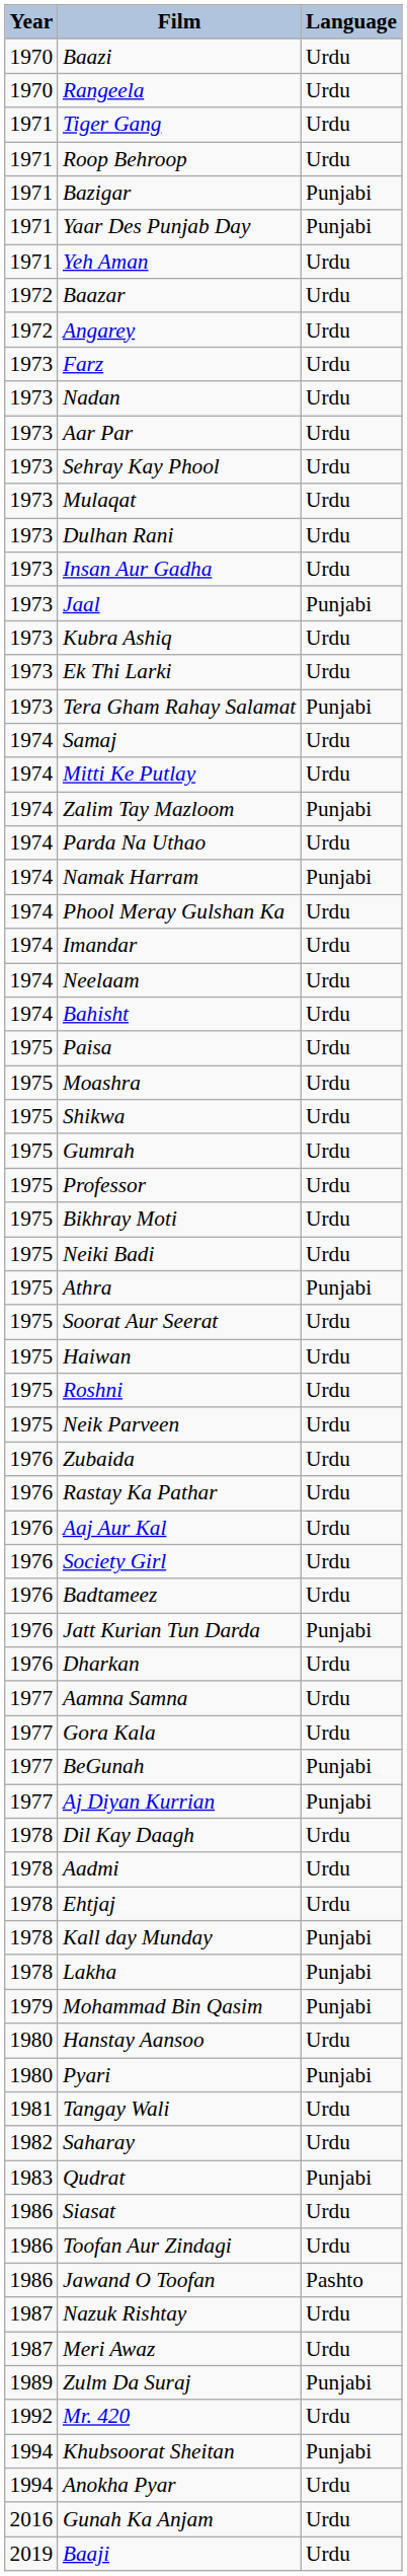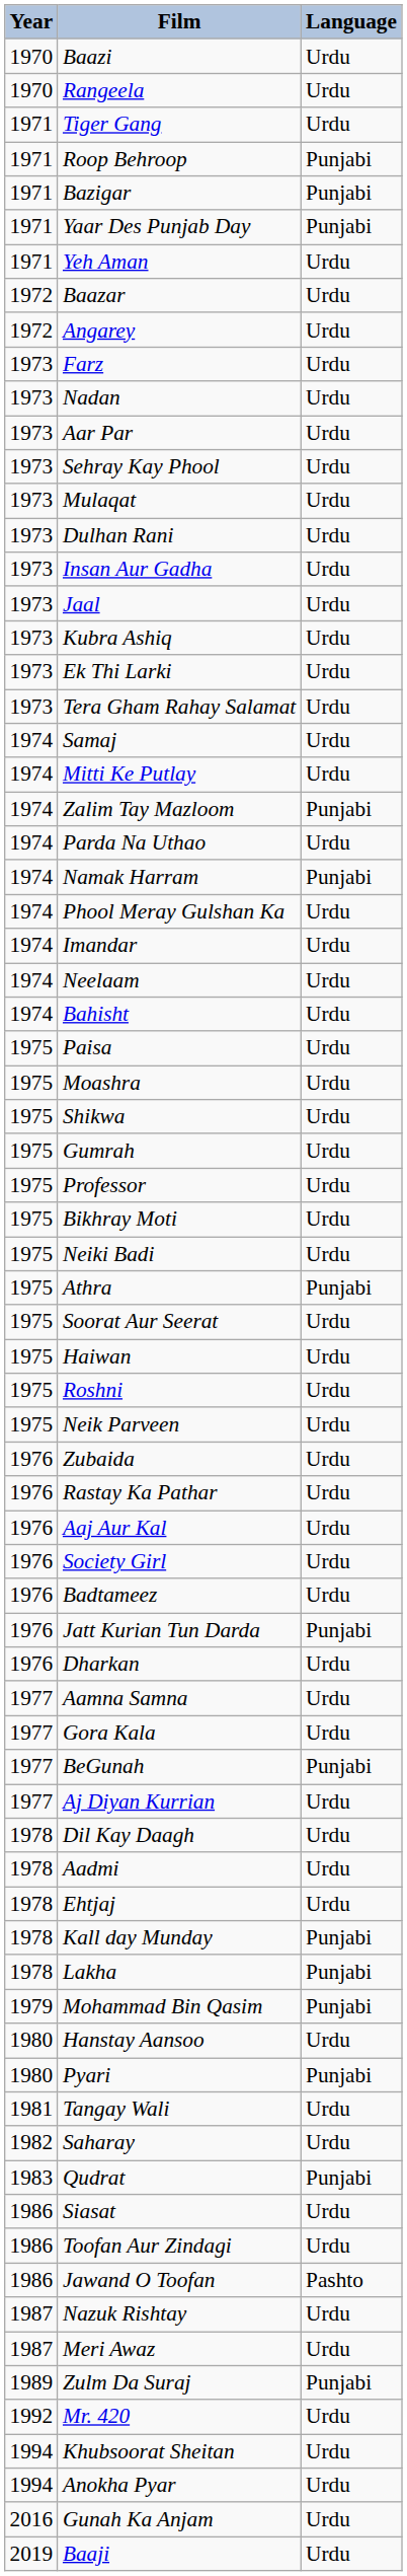 <table class="wikitable sortable plainrowheaders">
 <tr>
 <th style="background:#B0C4DE;">Year</th>
 <th style="background:#B0C4DE;">Film</th>
 <th style="background:#B0C4DE;">Language</th>
 </tr>
 <tr>
 <td>1970</td>
 <td><em>Baazi</em></td>
 <td>Urdu</td>
 </tr>
 <tr>
 <td>1970</td>
 <td><em><a href='#'>Rangeela</a></em></td>
 <td>Urdu</td>
 </tr>
 <tr>
 <td>1971</td>
 <td><em><a href='#'>Tiger Gang</a></em></td>
 <td>Urdu</td>
 </tr>
 <tr>
 <td>1971</td>
 <td><em>Roop Behroop</em></td>
-<td>Urdu</td>
+<td>Punjabi</td>
 </tr>
 <tr>
 <td>1971</td>
 <td><em>Bazigar</em></td>
 <td>Punjabi</td>
 </tr>
 <tr>
 <td>1971</td>
 <td><em>Yaar Des Punjab Day</em></td>
 <td>Punjabi</td>
 </tr>
 <tr>
 <td>1971</td>
 <td><em><a href='#'>Yeh Aman</a></em></td>
 <td>Urdu</td>
 </tr>
 <tr>
 <td>1972</td>
 <td><em>Baazar</em></td>
 <td>Urdu</td>
 </tr>
 <tr>
 <td>1972</td>
 <td><em><a href='#'>Angarey</a></em></td>
 <td>Urdu</td>
 </tr>
 <tr>
 <td>1973</td>
 <td><em><a href='#'>Farz</a></em></td>
 <td>Urdu</td>
 </tr>
 <tr>
 <td>1973</td>
 <td><em>Nadan</em></td>
 <td>Urdu</td>
 </tr>
 <tr>
 <td>1973</td>
 <td><em>Aar Par</em></td>
 <td>Urdu</td>
 </tr>
 <tr>
 <td>1973</td>
 <td><em>Sehray Kay Phool</em></td>
 <td>Urdu</td>
 </tr>
 <tr>
 <td>1973</td>
 <td><em>Mulaqat</em></td>
 <td>Urdu</td>
 </tr>
 <tr>
 <td>1973</td>
 <td><em>Dulhan Rani</em></td>
 <td>Urdu</td>
 </tr>
 <tr>
 <td>1973</td>
 <td><em><a href='#'>Insan Aur Gadha</a></em></td>
 <td>Urdu</td>
 </tr>
 <tr>
 <td>1973</td>
 <td><em><a href='#'>Jaal</a></em></td>
-<td>Punjabi</td>
+<td>Urdu</td>
 </tr>
 <tr>
 <td>1973</td>
 <td><em>Kubra Ashiq</em></td>
 <td>Urdu</td>
 </tr>
 <tr>
 <td>1973</td>
 <td><em>Ek Thi Larki</em></td>
 <td>Urdu</td>
 </tr>
 <tr>
 <td>1973</td>
 <td><em>Tera Gham Rahay Salamat</em></td>
-<td>Punjabi</td>
+<td>Urdu</td>
 </tr>
 <tr>
 <td>1974</td>
 <td><em>Samaj</em></td>
 <td>Urdu</td>
 </tr>
 <tr>
 <td>1974</td>
 <td><em><a href='#'>Mitti Ke Putlay</a></em></td>
 <td>Urdu</td>
 </tr>
 <tr>
 <td>1974</td>
 <td><em>Zalim Tay Mazloom</em></td>
 <td>Punjabi</td>
 </tr>
 <tr>
 <td>1974</td>
 <td><em>Parda Na Uthao</em></td>
 <td>Urdu</td>
 </tr>
 <tr>
 <td>1974</td>
 <td><em>Namak Harram</em></td>
 <td>Punjabi</td>
 </tr>
 <tr>
 <td>1974</td>
 <td><em>Phool Meray Gulshan Ka</em></td>
 <td>Urdu</td>
 </tr>
 <tr>
 <td>1974</td>
 <td><em>Imandar</em></td>
 <td>Urdu</td>
 </tr>
 <tr>
 <td>1974</td>
 <td><em>Neelaam</em></td>
 <td>Urdu</td>
 </tr>
 <tr>
 <td>1974</td>
 <td><em><a href='#'>Bahisht</a></em></td>
 <td>Urdu</td>
 </tr>
 <tr>
 <td>1975</td>
 <td><em>Paisa</em></td>
 <td>Urdu</td>
 </tr>
 <tr>
 <td>1975</td>
 <td><em>Moashra</em></td>
 <td>Urdu</td>
 </tr>
 <tr>
 <td>1975</td>
 <td><em>Shikwa</em></td>
 <td>Urdu</td>
 </tr>
 <tr>
 <td>1975</td>
 <td><em>Gumrah</em></td>
 <td>Urdu</td>
 </tr>
 <tr>
 <td>1975</td>
 <td><em>Professor</em></td>
 <td>Urdu</td>
 </tr>
 <tr>
 <td>1975</td>
 <td><em>Bikhray Moti</em></td>
 <td>Urdu</td>
 </tr>
 <tr>
 <td>1975</td>
 <td><em>Neiki Badi</em></td>
 <td>Urdu</td>
 </tr>
 <tr>
 <td>1975</td>
 <td><em>Athra</em></td>
 <td>Punjabi</td>
 </tr>
 <tr>
 <td>1975</td>
 <td><em>Soorat Aur Seerat</em></td>
 <td>Urdu</td>
 </tr>
 <tr>
 <td>1975</td>
 <td><em>Haiwan</em></td>
 <td>Urdu</td>
 </tr>
 <tr>
 <td>1975</td>
 <td><em><a href='#'>Roshni</a></em></td>
 <td>Urdu</td>
 </tr>
 <tr>
 <td>1975</td>
 <td><em>Neik Parveen</em></td>
 <td>Urdu</td>
 </tr>
 <tr>
 <td>1976</td>
 <td><em>Zubaida</em></td>
 <td>Urdu</td>
 </tr>
 <tr>
 <td>1976</td>
 <td><em>Rastay Ka Pathar</em></td>
 <td>Urdu</td>
 </tr>
 <tr>
 <td>1976</td>
 <td><em><a href='#'>Aaj Aur Kal</a></em></td>
 <td>Urdu</td>
 </tr>
 <tr>
 <td>1976</td>
 <td><em><a href='#'>Society Girl</a></em></td>
 <td>Urdu</td>
 </tr>
 <tr>
 <td>1976</td>
 <td><em>Badtameez</em></td>
 <td>Urdu</td>
 </tr>
 <tr>
 <td>1976</td>
 <td><em>Jatt Kurian Tun Darda</em></td>
 <td>Punjabi</td>
 </tr>
 <tr>
 <td>1976</td>
 <td><em>Dharkan</em></td>
 <td>Urdu</td>
 </tr>
 <tr>
 <td>1977</td>
 <td><em>Aamna Samna</em></td>
 <td>Urdu</td>
 </tr>
 <tr>
 <td>1977</td>
 <td><em>Gora Kala</em></td>
 <td>Urdu</td>
 </tr>
 <tr>
 <td>1977</td>
 <td><em>BeGunah</em></td>
 <td>Punjabi</td>
 </tr>
 <tr>
 <td>1977</td>
 <td><em><a href='#'>Aj Diyan Kurrian</a></em></td>
-<td>Punjabi</td>
+<td>Urdu</td>
 </tr>
 <tr>
 <td>1978</td>
 <td><em>Dil Kay Daagh</em></td>
 <td>Urdu</td>
 </tr>
 <tr>
 <td>1978</td>
 <td><em>Aadmi</em></td>
 <td>Urdu</td>
 </tr>
 <tr>
 <td>1978</td>
 <td><em>Ehtjaj</em></td>
 <td>Urdu</td>
 </tr>
 <tr>
 <td>1978</td>
 <td><em>Kall day Munday</em></td>
 <td>Punjabi</td>
 </tr>
 <tr>
 <td>1978</td>
 <td><em>Lakha</em></td>
 <td>Punjabi</td>
 </tr>
 <tr>
 <td>1979</td>
 <td><em>Mohammad Bin Qasim</em></td>
 <td>Punjabi</td>
 </tr>
 <tr>
 <td>1980</td>
 <td><em>Hanstay Aansoo</em></td>
 <td>Urdu</td>
 </tr>
 <tr>
 <td>1980</td>
 <td><em>Pyari</em></td>
 <td>Punjabi</td>
 </tr>
 <tr>
 <td>1981</td>
 <td><em>Tangay Wali</em></td>
 <td>Urdu</td>
 </tr>
 <tr>
 <td>1982</td>
 <td><em>Saharay</em></td>
 <td>Urdu</td>
 </tr>
 <tr>
 <td>1983</td>
 <td><em>Qudrat</em></td>
 <td>Punjabi</td>
 </tr>
 <tr>
 <td>1986</td>
 <td><em>Siasat</em></td>
 <td>Urdu</td>
 </tr>
 <tr>
 <td>1986</td>
 <td><em>Toofan Aur Zindagi</em></td>
 <td>Urdu</td>
 </tr>
 <tr>
 <td>1986</td>
 <td><em>Jawand O Toofan</em></td>
 <td>Pashto</td>
 </tr>
 <tr>
 <td>1987</td>
 <td><em>Nazuk Rishtay</em></td>
 <td>Urdu</td>
 </tr>
 <tr>
 <td>1987</td>
 <td><em>Meri Awaz</em></td>
 <td>Urdu</td>
 </tr>
 <tr>
 <td>1989</td>
 <td><em>Zulm Da Suraj</em></td>
 <td>Punjabi</td>
 </tr>
 <tr>
 <td>1992</td>
 <td><em><a href='#'>Mr. 420</a></em></td>
 <td>Urdu</td>
 </tr>
 <tr>
 <td>1994</td>
 <td><em>Khubsoorat Sheitan</em></td>
-<td>Punjabi</td>
+<td>Urdu</td>
 </tr>
 <tr>
 <td>1994</td>
 <td><em>Anokha Pyar</em></td>
 <td>Urdu</td>
 </tr>
 <tr>
 <td>2016</td>
 <td><em>Gunah Ka Anjam</em></td>
 <td>Urdu</td>
 </tr>
 <tr>
 <td>2019</td>
 <td><em><a href='#'>Baaji</a></em></td>
 <td>Urdu</td>
 </tr>
 </table>
